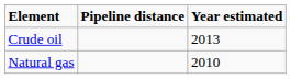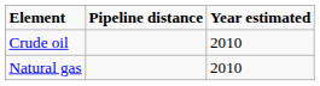 <table class="wikitable">
 <tr>
 <td><strong>Element</strong></td>
 <td><strong>Pipeline distance</strong></td>
 <td><strong>Year estimated</strong></td>
 </tr>
 <tr>
 <td><a href='#'>Crude oil</a></td>
 <td></td>
-<td>2013</td>
+<td>2010</td>
 </tr>
 <tr>
 <td><a href='#'>Natural gas</a></td>
 <td></td>
 <td>2010</td>
 </tr>
 </table>
